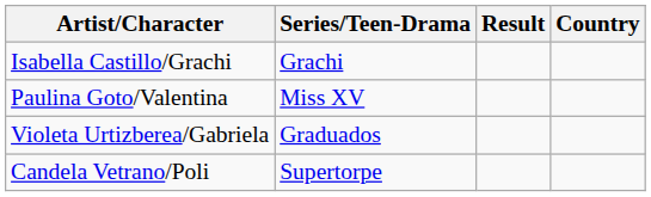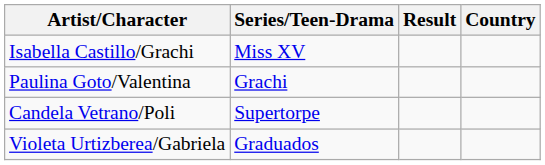 <table class="wikitable">
 <tr>
 <th>Artist/Character</th>
 <th>Series/Teen-Drama</th>
 <th>Result</th>
 <th>Country</th>
 </tr>
 <tr>
 <td><a href='#'>Isabella Castillo</a>/Grachi</td>
+<td><a href='#'>Miss XV</a></td>
+<td></td>
+<td></td>
+</tr>
+<tr>
+<td><a href='#'>Paulina Goto</a>/Valentina</td>
 <td><a href='#'>Grachi</a></td>
 <td></td>
 <td></td>
 </tr>
 <tr>
-<td><a href='#'>Paulina Goto</a>/Valentina</td>
-<td><a href='#'>Miss XV</a></td>
+<td><a href='#'>Candela Vetrano</a>/Poli</td>
+<td><a href='#'>Supertorpe</a></td>
 <td></td>
 <td></td>
 </tr>
 <tr>
 <td><a href='#'>Violeta Urtizberea</a>/Gabriela</td>
 <td><a href='#'>Graduados</a></td>
 <td></td>
 <td></td>
 </tr>
-<tr>
-<td><a href='#'>Candela Vetrano</a>/Poli</td>
-<td><a href='#'>Supertorpe</a></td>
-<td></td>
-<td></td>
-</tr>
 </table>
